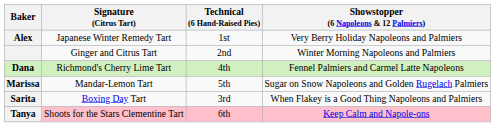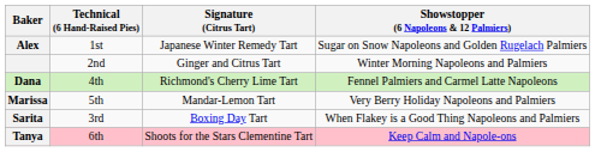 <table class="wikitable sortable" style="text-align:center;">
 <tr>
 <th scope="col">Baker</th>
+<th scope="col">Technical<br><small>(6 Hand-Raised Pies)</small></th>
 <th scope="col" class="unsortable">Signature<br><small>(Citrus Tart)</small></th>
-<th scope="col">Technical<br><small>(6 Hand-Raised Pies)</small></th>
 <th scope="col" class="unsortable">Showstopper<br><small>(6 <a href='#'>Napoleons</a> & 12 <a href='#'>Palmiers</a>)</small></th>
 </tr>
 <tr>
 <th scope="row">Alex</th>
+<td>1st</td>
 <td>Japanese Winter Remedy Tart</td>
-<td>1st</td>
-<td>Very Berry Holiday Napoleons and Palmiers</td>
+<td>Sugar on Snow Napoleons and Golden <a href='#'>Rugelach</a> Palmiers</td>
 </tr>
 <tr>
 <th scope="row"></th>
+<td>2nd</td>
 <td>Ginger and Citrus Tart</td>
-<td>2nd</td>
 <td>Winter Morning Napoleons and Palmiers</td>
 </tr>
 <tr style="background:#d0f0c0;">
 <th scope="row" style="background:#d0f0c0;">Dana</th>
+<td>4th</td>
 <td>Richmond's Cherry Lime Tart</td>
-<td>4th</td>
 <td>Fennel Palmiers and Carmel Latte Napoleons</td>
 </tr>
 <tr>
 <th scope="row">Marissa</th>
+<td>5th</td>
 <td>Mandar-Lemon Tart</td>
-<td>5th</td>
-<td>Sugar on Snow Napoleons and Golden <a href='#'>Rugelach</a> Palmiers</td>
+<td>Very Berry Holiday Napoleons and Palmiers</td>
 </tr>
 <tr>
 <th scope="row">Sarita</th>
+<td>3rd</td>
 <td><a href='#'>Boxing Day</a> Tart</td>
-<td>3rd</td>
 <td>When Flakey is a Good Thing Napoleons and Palmiers</td>
 </tr>
 <tr bgcolor=pink>
 <th scope="row">Tanya</th>
+<td>6th</td>
 <td>Shoots for the Stars Clementine Tart</td>
-<td>6th</td>
 <td><a href='#'>Keep Calm and Napole-ons</a></td>
 </tr>
 </table>
